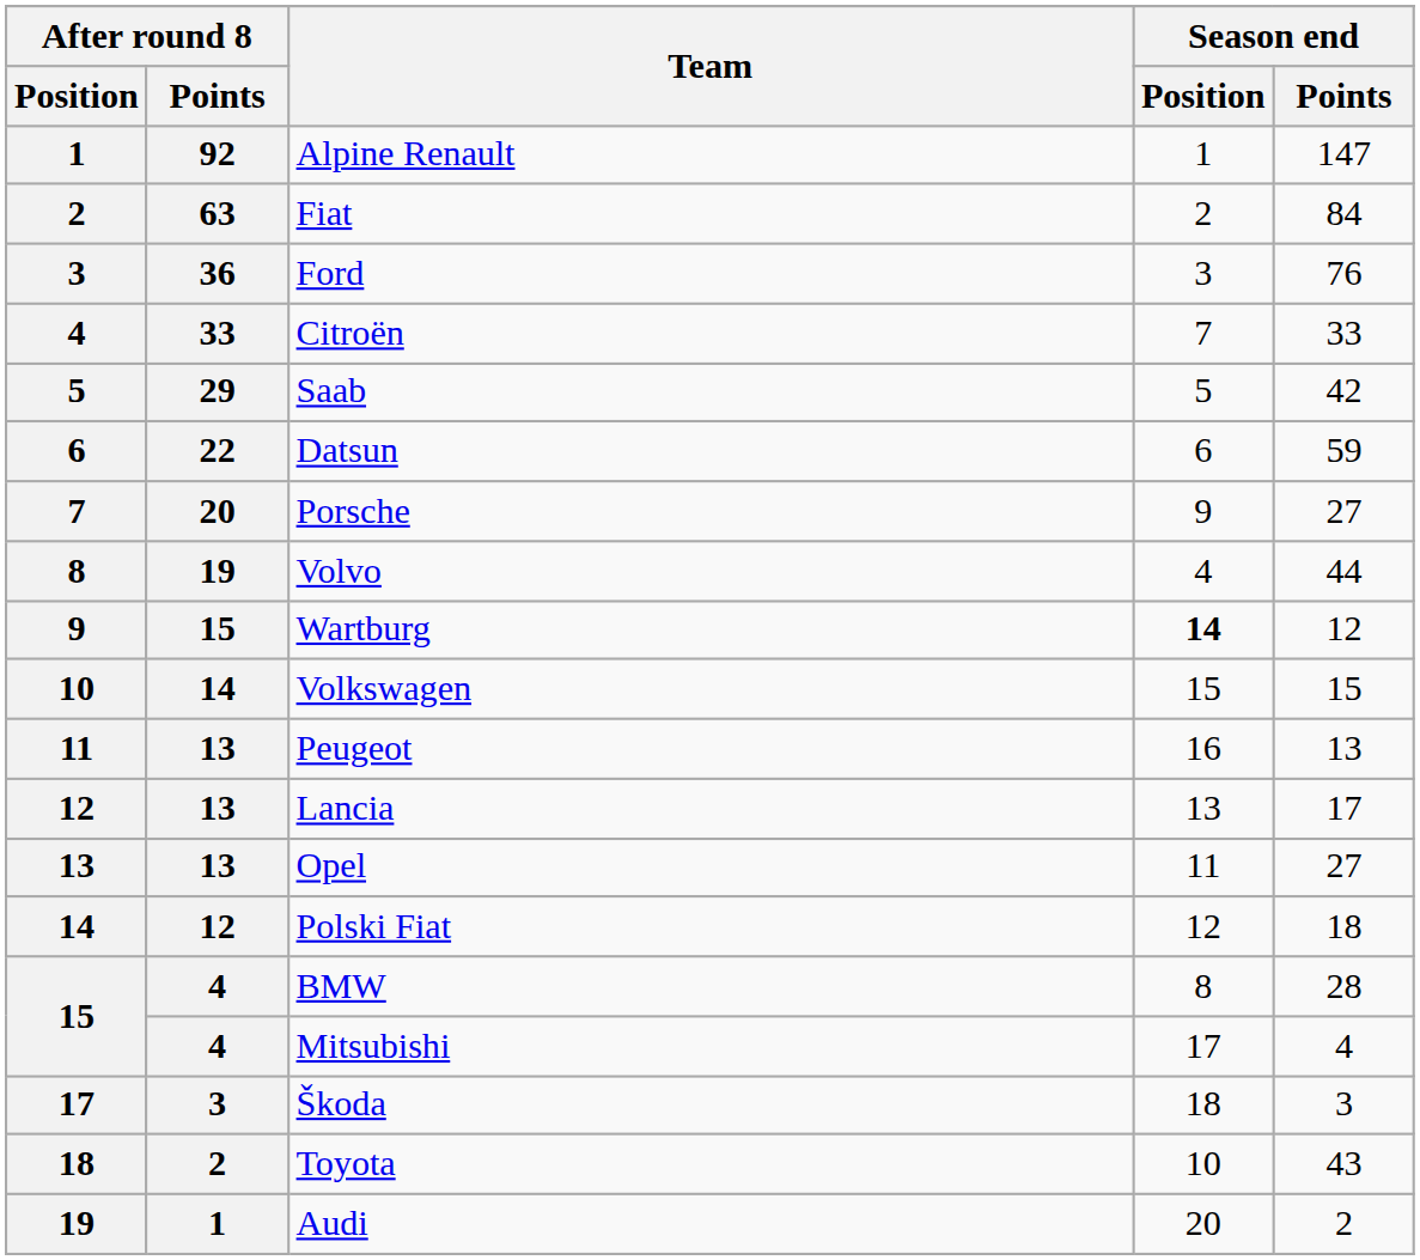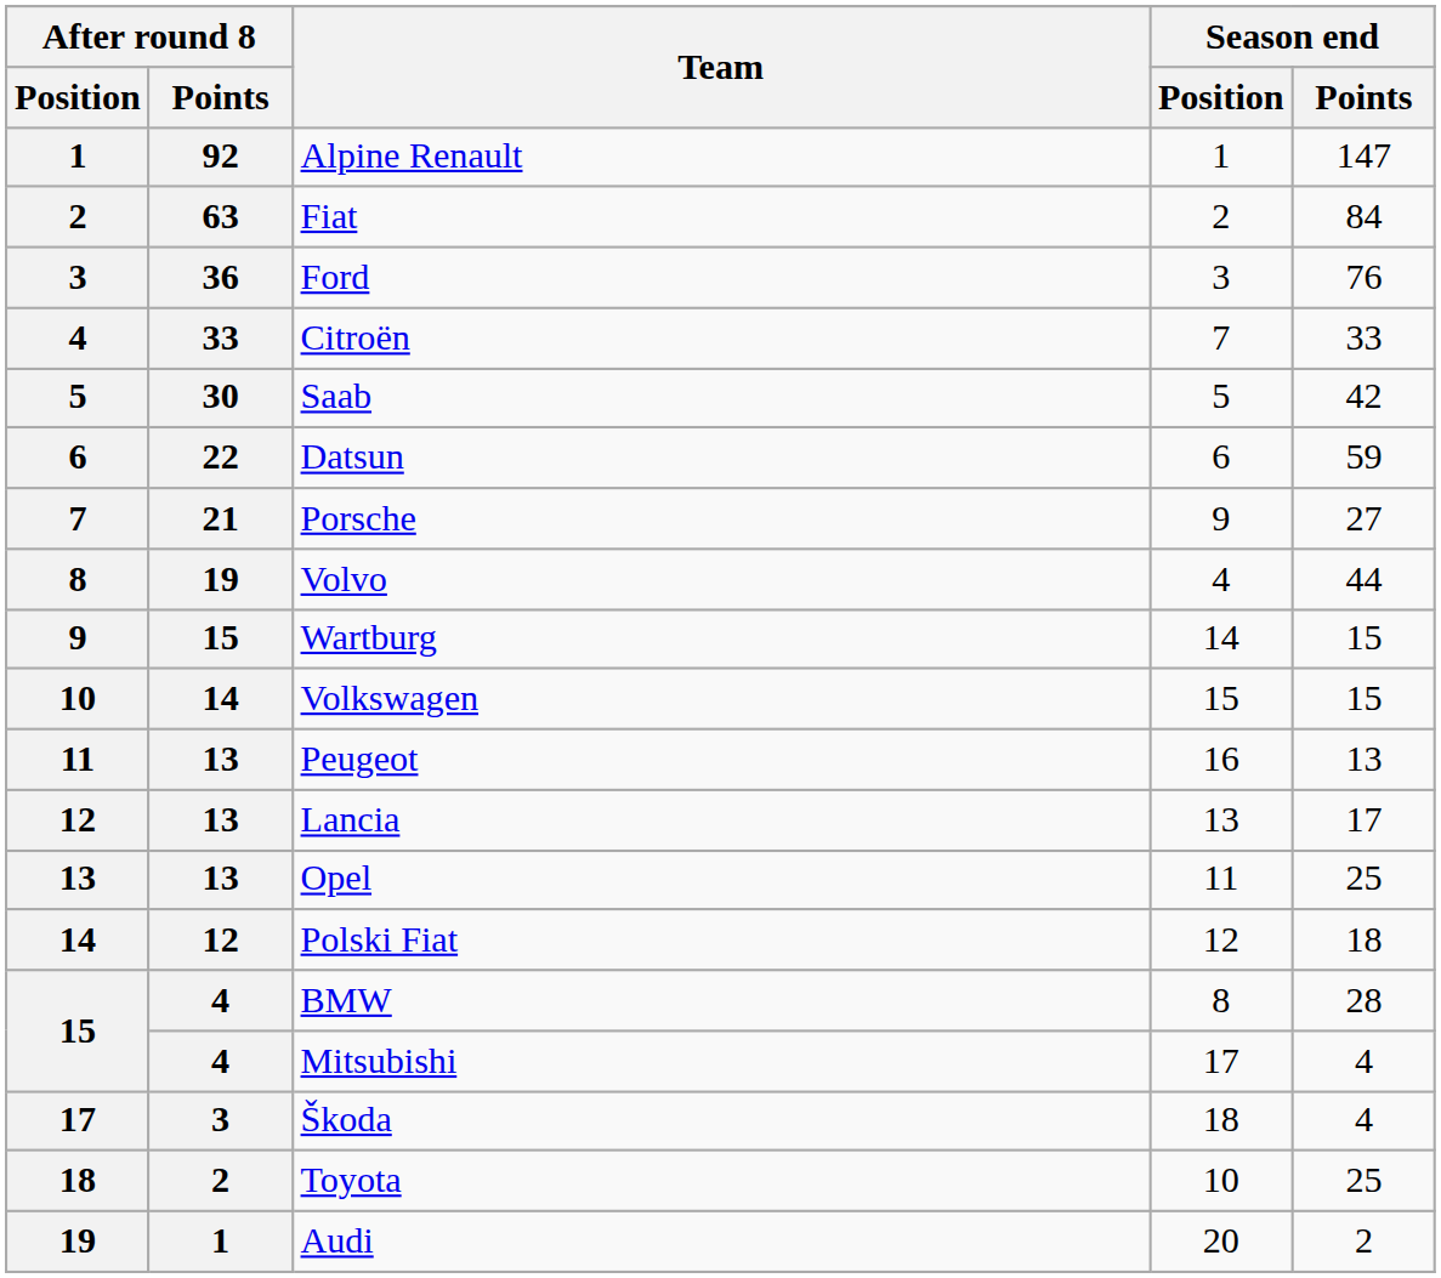 <table class="wikitable" style="font-size:90%;">
 <tr>
 </tr>
 <tr style="background:#efefef;">
 <th width=20% colspan=2>After round 8</th>
 <th width=60% rowspan=2>Team</th>
 <th width=20% colspan=2>Season end</th>
 </tr>
 <tr style="background:#efefef;">
 <th width=10%>Position</th>
 <th width=10%>Points</th>
 <th width=10%>Position</th>
 <th width=10%>Points</th>
 </tr>
 <tr align=center>
 <th>1</th>
 <th>92</th>
 <td align=left> <a href='#'>Alpine Renault</a></td>
 <td>1</td>
 <td>147</td>
 </tr>
 <tr align=center>
 <th>2</th>
 <th>63</th>
 <td align=left> <a href='#'>Fiat</a></td>
 <td>2</td>
 <td>84</td>
 </tr>
 <tr align=center>
 <th>3</th>
 <th>36</th>
 <td align=left> <a href='#'>Ford</a></td>
 <td>3</td>
 <td>76</td>
 </tr>
 <tr align=center>
 <th>4</th>
 <th>33</th>
 <td align=left> <a href='#'>Citroën</a></td>
 <td>7</td>
 <td>33</td>
 </tr>
 <tr align=center>
 <th>5</th>
-<th>29</th>
+<th>30</th>
 <td align=left> <a href='#'>Saab</a></td>
 <td>5</td>
 <td>42</td>
 </tr>
 <tr align=center>
 <th>6</th>
 <th>22</th>
 <td align=left> <a href='#'>Datsun</a></td>
 <td>6</td>
 <td>59</td>
 </tr>
 <tr align=center>
 <th>7</th>
-<th>20</th>
+<th>21</th>
 <td align=left> <a href='#'>Porsche</a></td>
 <td>9</td>
 <td>27</td>
 </tr>
 <tr align=center>
 <th>8</th>
 <th>19</th>
 <td align=left> <a href='#'>Volvo</a></td>
 <td>4</td>
 <td>44</td>
 </tr>
 <tr align=center>
 <th>9</th>
 <th>15</th>
 <td align=left> <a href='#'>Wartburg</a></td>
-<td><strong>14</strong></td>
-<td>12</td>
+<td>14</td>
+<td>15</td>
 </tr>
 <tr align=center>
 <th>10</th>
 <th>14</th>
 <td align=left> <a href='#'>Volkswagen</a></td>
 <td>15</td>
 <td>15</td>
 </tr>
 <tr align=center>
 <th>11</th>
 <th>13</th>
 <td align=left> <a href='#'>Peugeot</a></td>
 <td>16</td>
 <td>13</td>
 </tr>
 <tr align=center>
 <th>12</th>
 <th>13</th>
 <td align=left> <a href='#'>Lancia</a></td>
 <td>13</td>
 <td>17</td>
 </tr>
 <tr align=center>
 <th>13</th>
 <th>13</th>
 <td align=left> <a href='#'>Opel</a></td>
 <td>11</td>
-<td>27</td>
+<td>25</td>
 </tr>
 <tr align=center>
 <th>14</th>
 <th>12</th>
 <td align=left> <a href='#'>Polski Fiat</a></td>
 <td>12</td>
 <td>18</td>
 </tr>
 <tr align=center>
 <th rowspan=2>15</th>
 <th>4</th>
 <td align=left> <a href='#'>BMW</a></td>
 <td>8</td>
 <td>28</td>
 </tr>
 <tr align=center>
 <th>4</th>
 <td align=left> <a href='#'>Mitsubishi</a></td>
 <td>17</td>
 <td>4</td>
 </tr>
 <tr align=center>
 <th>17</th>
 <th>3</th>
 <td align=left> <a href='#'>Škoda</a></td>
 <td>18</td>
-<td>3</td>
+<td>4</td>
 </tr>
 <tr align=center>
 <th>18</th>
 <th>2</th>
 <td align=left> <a href='#'>Toyota</a></td>
 <td>10</td>
-<td>43</td>
+<td>25</td>
 </tr>
 <tr align=center>
 <th>19</th>
 <th>1</th>
 <td align=left> <a href='#'>Audi</a></td>
 <td>20</td>
 <td>2</td>
 </tr>
 </table>
